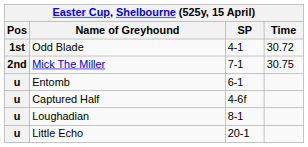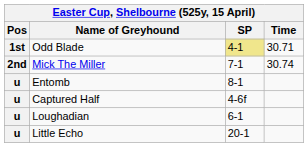 <table class="wikitable">
 <tr>
 <th colspan="6"><a href='#'>Easter Cup</a>, <a href='#'>Shelbourne</a> (525y, 15 April)</th>
 </tr>
 <tr>
 <th width=30>Pos</th>
 <th width=280>Name of Greyhound</th>
 <th width=50>SP</th>
 <th width=50>Time</th>
 </tr>
 <tr>
 <th>1st</th>
 <td>Odd Blade</td>
-<td>4-1</td>
-<td>30.72</td>
+<td style="background: khaki;">4-1</td>
+<td>30.71</td>
 </tr>
 <tr>
 <th>2nd</th>
 <td><a href='#'>Mick The Miller</a></td>
 <td>7-1</td>
-<td>30.75</td>
+<td>30.74</td>
 </tr>
 <tr>
 <th>u</th>
 <td>Entomb</td>
-<td>6-1</td>
+<td>8-1</td>
 <td></td>
 </tr>
 <tr>
 <th>u</th>
 <td>Captured Half</td>
 <td>4-6f</td>
 <td></td>
 </tr>
 <tr>
 <th>u</th>
 <td>Loughadian</td>
-<td>8-1</td>
+<td>6-1</td>
 <td></td>
 </tr>
 <tr>
 <th>u</th>
 <td>Little Echo</td>
 <td>20-1</td>
 <td></td>
 </tr>
 </table>
